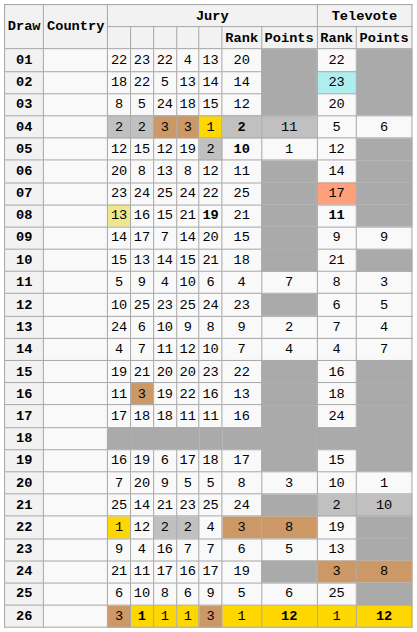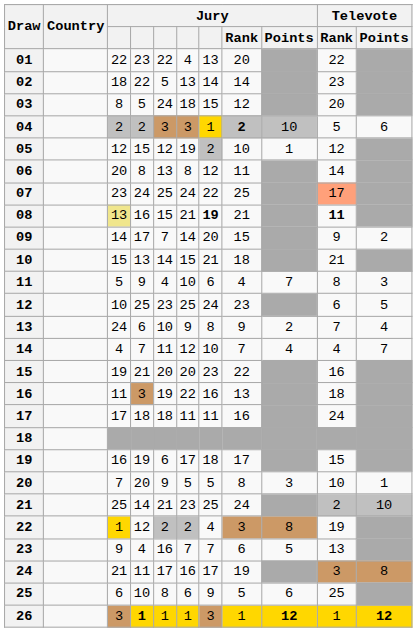 <table class="sortable wikitable collapsible plainrowheaders" style="text-align:center;">
 <tr>
 </tr>
 <tr>
 <th scope="col" rowspan="2">Draw</th>
 <th scope="col" rowspan="2">Country</th>
 <th scope="col" colspan="7">Jury</th>
 <th scope="col" colspan="2">Televote</th>
 </tr>
 <tr>
 <th scope="col"><small></small></th>
 <th scope="col"><small></small></th>
 <th scope="col"><small></small></th>
 <th scope="col"><small></small></th>
 <th scope="col"><small></small></th>
 <th scope="col">Rank</th>
 <th scope="col">Points</th>
 <th scope="col">Rank</th>
 <th scope="col">Points</th>
 </tr>
 <tr>
 <th scope="row" style="text-align:center;">01</th>
 <td style="text-align:left;"></td>
 <td>22</td>
 <td>23</td>
 <td>22</td>
 <td>4</td>
 <td>13</td>
 <td>20</td>
 <td style="background:#AAAAAA;"></td>
 <td>22</td>
 <td style="background:#AAAAAA;"></td>
 </tr>
 <tr>
 <th scope="row" style="text-align:center;">02</th>
 <td style="text-align:left;"></td>
 <td>18</td>
 <td>22</td>
 <td>5</td>
 <td>13</td>
 <td>14</td>
 <td>14</td>
 <td style="background:#AAAAAA;"></td>
-<td style="background: paleturquoise;">23</td>
+<td>23</td>
 <td style="background:#AAAAAA;"></td>
 </tr>
 <tr>
 <th scope="row" style="text-align:center;">03</th>
 <td style="text-align:left;"></td>
 <td>8</td>
 <td>5</td>
 <td>24</td>
 <td>18</td>
 <td>15</td>
 <td>12</td>
 <td style="background:#AAAAAA;"></td>
 <td>20</td>
 <td style="background:#AAAAAA;"></td>
 </tr>
 <tr>
 <th scope="row" style="text-align:center;">04</th>
 <td style="text-align:left;"></td>
 <td style="background:silver;">2</td>
 <td style="background:silver;">2</td>
 <td style="background:#CC9966;">3</td>
 <td style="background:#CC9966;">3</td>
 <td style="background:gold;">1</td>
 <td style="background:silver;"><strong>2</strong></td>
-<td style="background:silver;">11</td>
+<td style="background:silver;">10</td>
 <td>5</td>
 <td>6</td>
 </tr>
 <tr>
 <th scope="row" style="text-align:center;">05</th>
 <td style="text-align:left;"></td>
 <td>12</td>
 <td>15</td>
 <td>12</td>
 <td>19</td>
 <td style="background:silver;">2</td>
-<td><strong>10</strong></td>
+<td>10</td>
 <td>1</td>
 <td>12</td>
 <td style="background:#AAAAAA;"></td>
 </tr>
 <tr>
 <th scope="row" style="text-align:center;">06</th>
 <td style="text-align:left;"></td>
 <td>20</td>
 <td>8</td>
 <td>13</td>
 <td>8</td>
 <td>12</td>
 <td>11</td>
 <td style="background:#AAAAAA;"></td>
 <td>14</td>
 <td style="background:#AAAAAA;"></td>
 </tr>
 <tr>
 <th scope="row" style="text-align:center;">07</th>
 <td style="text-align:left;"></td>
 <td>23</td>
 <td>24</td>
 <td>25</td>
 <td>24</td>
 <td>22</td>
 <td>25</td>
 <td style="background:#AAAAAA;"></td>
 <td style="background: lightsalmon;">17</td>
 <td style="background:#AAAAAA;"></td>
 </tr>
 <tr>
 <th scope="row" style="text-align:center;">08</th>
 <td style="text-align:left;"></td>
 <td style="background: khaki;">13</td>
 <td>16</td>
 <td>15</td>
 <td>21</td>
 <td><strong>19</strong></td>
 <td>21</td>
 <td style="background:#AAAAAA;"></td>
 <td><strong>11</strong></td>
 <td style="background:#AAAAAA;"></td>
 </tr>
 <tr>
 <th scope="row" style="text-align:center;">09</th>
 <td style="text-align:left;"></td>
 <td>14</td>
 <td>17</td>
 <td>7</td>
 <td>14</td>
 <td>20</td>
 <td>15</td>
 <td style="background:#AAAAAA;"></td>
 <td>9</td>
-<td>9</td>
+<td>2</td>
 </tr>
 <tr>
 <th scope="row" style="text-align:center;">10</th>
 <td style="text-align:left;"></td>
 <td>15</td>
 <td>13</td>
 <td>14</td>
 <td>15</td>
 <td>21</td>
 <td>18</td>
 <td style="background:#AAAAAA;"></td>
 <td>21</td>
 <td style="background:#AAAAAA;"></td>
 </tr>
 <tr>
 <th scope="row" style="text-align:center;">11</th>
 <td style="text-align:left;"></td>
 <td>5</td>
 <td>9</td>
 <td>4</td>
 <td>10</td>
 <td>6</td>
 <td>4</td>
 <td>7</td>
 <td>8</td>
 <td>3</td>
 </tr>
 <tr>
 <th scope="row" style="text-align:center;">12</th>
 <td style="text-align:left;"></td>
 <td>10</td>
 <td>25</td>
 <td>23</td>
 <td>25</td>
 <td>24</td>
 <td>23</td>
 <td style="background:#AAAAAA;"></td>
 <td>6</td>
 <td>5</td>
 </tr>
 <tr>
 <th scope="row" style="text-align:center;">13</th>
 <td style="text-align:left;"></td>
 <td>24</td>
 <td>6</td>
 <td>10</td>
 <td>9</td>
 <td>8</td>
 <td>9</td>
 <td>2</td>
 <td>7</td>
 <td>4</td>
 </tr>
 <tr>
 <th scope="row" style="text-align:center;">14</th>
 <td style="text-align:left;"></td>
 <td>4</td>
 <td>7</td>
 <td>11</td>
 <td>12</td>
 <td>10</td>
 <td>7</td>
 <td>4</td>
 <td>4</td>
 <td>7</td>
 </tr>
 <tr>
 <th scope="row" style="text-align:center;">15</th>
 <td style="text-align:left;"></td>
 <td>19</td>
 <td>21</td>
 <td>20</td>
 <td>20</td>
 <td>23</td>
 <td>22</td>
 <td style="background:#AAAAAA;"></td>
 <td>16</td>
 <td style="background:#AAAAAA;"></td>
 </tr>
 <tr>
 <th scope="row" style="text-align:center;">16</th>
 <td style="text-align:left;"></td>
 <td>11</td>
 <td style="background:#CC9966;">3</td>
 <td>19</td>
 <td>22</td>
 <td>16</td>
 <td>13</td>
 <td style="background:#AAAAAA;"></td>
 <td>18</td>
 <td style="background:#AAAAAA;"></td>
 </tr>
 <tr>
 <th scope="row" style="text-align:center;">17</th>
 <td style="text-align:left;"></td>
 <td>17</td>
 <td>18</td>
 <td>18</td>
 <td>11</td>
 <td>11</td>
 <td>16</td>
 <td style="background:#AAAAAA;"></td>
 <td>24</td>
 <td style="background:#AAAAAA;"></td>
 </tr>
 <tr class="sortbottom">
 <th scope="row" style="text-align:center;">18</th>
 <td style="text-align:left;"></td>
 <td style="background:#AAAAAA;"></td>
 <td style="background:#AAAAAA;"></td>
 <td style="background:#AAAAAA;"></td>
 <td style="background:#AAAAAA;"></td>
 <td style="background:#AAAAAA;"></td>
 <td style="background:#AAAAAA;"></td>
 <td style="background:#AAAAAA;"></td>
 <td style="background:#AAAAAA;"></td>
 <td style="background:#AAAAAA;"></td>
 </tr>
 <tr>
 <th scope="row" style="text-align:center;">19</th>
 <td style="text-align:left;"></td>
 <td>16</td>
 <td>19</td>
 <td>6</td>
 <td>17</td>
 <td>18</td>
 <td>17</td>
 <td style="background:#AAAAAA;"></td>
 <td>15</td>
 <td style="background:#AAAAAA;"></td>
 </tr>
 <tr>
 <th scope="row" style="text-align:center;">20</th>
 <td style="text-align:left;"></td>
 <td>7</td>
 <td>20</td>
 <td>9</td>
 <td>5</td>
 <td>5</td>
 <td>8</td>
 <td>3</td>
 <td>10</td>
 <td>1</td>
 </tr>
 <tr>
 <th scope="row" style="text-align:center;">21</th>
 <td style="text-align:left;"></td>
 <td>25</td>
 <td>14</td>
 <td>21</td>
 <td>23</td>
 <td>25</td>
 <td>24</td>
 <td style="background:#AAAAAA;"></td>
 <td style="background:silver;">2</td>
 <td style="background:silver;">10</td>
 </tr>
 <tr>
 <th scope="row" style="text-align:center;">22</th>
 <td style="text-align:left;"></td>
 <td style="background:gold;">1</td>
 <td>12</td>
 <td style="background:silver;">2</td>
 <td style="background:silver;">2</td>
 <td>4</td>
 <td style="background:#CC9966;">3</td>
 <td style="background:#CC9966;">8</td>
 <td>19</td>
 <td style="background:#AAAAAA;"></td>
 </tr>
 <tr>
 <th scope="row" style="text-align:center;">23</th>
 <td style="text-align:left;"></td>
 <td>9</td>
 <td>4</td>
 <td>16</td>
 <td>7</td>
 <td>7</td>
 <td>6</td>
 <td>5</td>
 <td>13</td>
 <td style="background:#AAAAAA;"></td>
 </tr>
 <tr>
 <th scope="row" style="text-align:center;">24</th>
 <td style="text-align:left;"></td>
 <td>21</td>
 <td>11</td>
 <td>17</td>
 <td>16</td>
 <td>17</td>
 <td>19</td>
 <td style="background:#AAAAAA;"></td>
 <td style="background:#CC9966;">3</td>
 <td style="background:#CC9966;">8</td>
 </tr>
 <tr>
 <th scope="row" style="text-align:center;">25</th>
 <td style="text-align:left;"></td>
 <td>6</td>
 <td>10</td>
 <td>8</td>
 <td>6</td>
 <td>9</td>
 <td>5</td>
 <td>6</td>
 <td>25</td>
 <td style="background:#AAAAAA;"></td>
 </tr>
 <tr>
 <th scope="row" style="text-align:center;">26</th>
 <td style="text-align:left;"></td>
 <td style="background:#CC9966;">3</td>
 <td style="background:gold;"><strong>1</strong></td>
 <td style="background:gold;">1</td>
 <td style="background:gold;">1</td>
 <td style="background:#CC9966;">3</td>
 <td style="background:gold;">1</td>
 <td style="background:gold;"><strong>12</strong></td>
 <td style="background:gold;">1</td>
 <td style="background:gold;"><strong>12</strong></td>
 </tr>
 </table>
